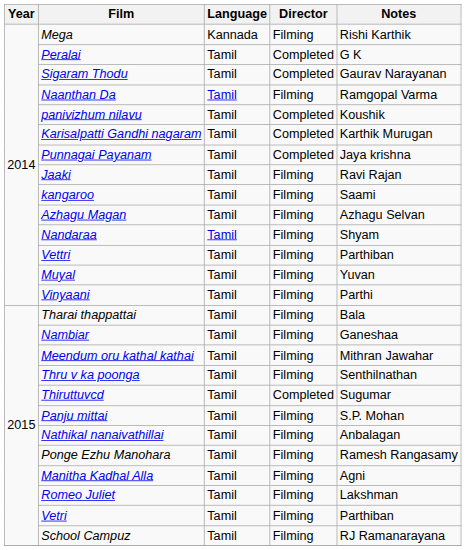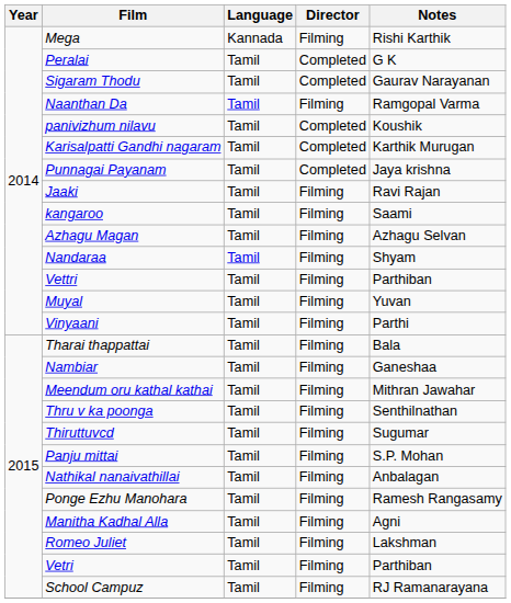 <table class="wikitable">
 <tr>
 <th>Year</th>
 <th>Film</th>
 <th>Language</th>
 <th>Director</th>
 <th>Notes</th>
 </tr>
 <tr>
 <td rowspan="14">2014</td>
 <td><em>Mega</em></td>
 <td>Kannada</td>
 <td>Filming</td>
 <td>Rishi Karthik</td>
 </tr>
 <tr>
 <td><em><a href='#'>Peralai</a></em></td>
 <td>Tamil</td>
 <td>Completed</td>
 <td>G K</td>
 </tr>
 <tr>
 <td><em><a href='#'>Sigaram Thodu</a></em></td>
 <td>Tamil</td>
 <td>Completed</td>
 <td>Gaurav Narayanan</td>
 </tr>
 <tr>
 <td><em><a href='#'>Naanthan Da</a></em></td>
 <td><a href='#'>Tamil</a></td>
 <td>Filming</td>
 <td>Ramgopal Varma</td>
 </tr>
 <tr>
 <td><em><a href='#'>panivizhum nilavu</a></em></td>
 <td>Tamil</td>
 <td>Completed</td>
 <td>Koushik</td>
 </tr>
 <tr>
 <td><em><a href='#'>Karisalpatti Gandhi nagaram</a></em></td>
 <td>Tamil</td>
 <td>Completed</td>
 <td>Karthik Murugan</td>
 </tr>
 <tr>
 <td><em><a href='#'>Punnagai Payanam</a></em></td>
 <td>Tamil</td>
 <td>Completed</td>
 <td>Jaya krishna</td>
 </tr>
 <tr>
 <td><em><a href='#'>Jaaki</a></em></td>
 <td>Tamil</td>
 <td>Filming</td>
 <td>Ravi Rajan</td>
 </tr>
 <tr>
 <td><em><a href='#'>kangaroo</a></em></td>
 <td>Tamil</td>
 <td>Filming</td>
 <td>Saami</td>
 </tr>
 <tr>
 <td><em><a href='#'>Azhagu Magan</a></em></td>
 <td>Tamil</td>
 <td>Filming</td>
 <td>Azhagu Selvan</td>
 </tr>
 <tr>
 <td><em><a href='#'>Nandaraa</a></em></td>
 <td><a href='#'>Tamil</a></td>
 <td>Filming</td>
 <td>Shyam</td>
 </tr>
 <tr>
 <td><em><a href='#'>Vettri</a></em></td>
 <td>Tamil</td>
 <td>Filming</td>
 <td>Parthiban</td>
 </tr>
 <tr>
 <td><em><a href='#'>Muyal</a></em></td>
 <td>Tamil</td>
 <td>Filming</td>
 <td>Yuvan</td>
 </tr>
 <tr>
 <td><em><a href='#'>Vinyaani</a></em></td>
 <td>Tamil</td>
 <td>Filming</td>
 <td>Parthi</td>
 </tr>
 <tr>
 <td rowspan="12">2015</td>
 <td><em>Tharai thappattai</em></td>
 <td>Tamil</td>
 <td>Filming</td>
 <td>Bala</td>
 </tr>
 <tr>
 <td><em><a href='#'>Nambiar</a></em></td>
 <td>Tamil</td>
 <td>Filming</td>
 <td>Ganeshaa</td>
 </tr>
 <tr>
 <td><em><a href='#'>Meendum oru kathal kathai</a></em></td>
 <td>Tamil</td>
 <td>Filming</td>
 <td>Mithran Jawahar</td>
 </tr>
 <tr>
 <td><em><a href='#'>Thru v ka poonga</a></em></td>
 <td>Tamil</td>
 <td>Filming</td>
 <td>Senthilnathan</td>
 </tr>
 <tr>
 <td><em><a href='#'>Thiruttuvcd</a></em></td>
 <td>Tamil</td>
-<td>Completed</td>
+<td>Filming</td>
 <td>Sugumar</td>
 </tr>
 <tr>
 <td><em><a href='#'>Panju mittai</a></em></td>
 <td>Tamil</td>
 <td>Filming</td>
 <td>S.P. Mohan</td>
 </tr>
 <tr>
 <td><em><a href='#'>Nathikal nanaivathillai</a></em></td>
 <td>Tamil</td>
 <td>Filming</td>
 <td>Anbalagan</td>
 </tr>
 <tr>
 <td><em>Ponge Ezhu Manohara</em></td>
 <td>Tamil</td>
 <td>Filming</td>
 <td>Ramesh Rangasamy</td>
 </tr>
 <tr>
 <td><em><a href='#'>Manitha Kadhal Alla</a></em></td>
 <td>Tamil</td>
 <td>Filming</td>
 <td>Agni</td>
 </tr>
 <tr>
 <td><em><a href='#'>Romeo Juliet</a></em></td>
 <td>Tamil</td>
 <td>Filming</td>
 <td>Lakshman</td>
 </tr>
 <tr>
 <td><em><a href='#'>Vetri</a></em></td>
 <td>Tamil</td>
 <td>Filming</td>
 <td>Parthiban</td>
 </tr>
 <tr>
 <td><em>School Campuz</em></td>
 <td>Tamil</td>
 <td>Filming</td>
 <td>RJ Ramanarayana</td>
 </tr>
 <tr>
 </tr>
 </table>
